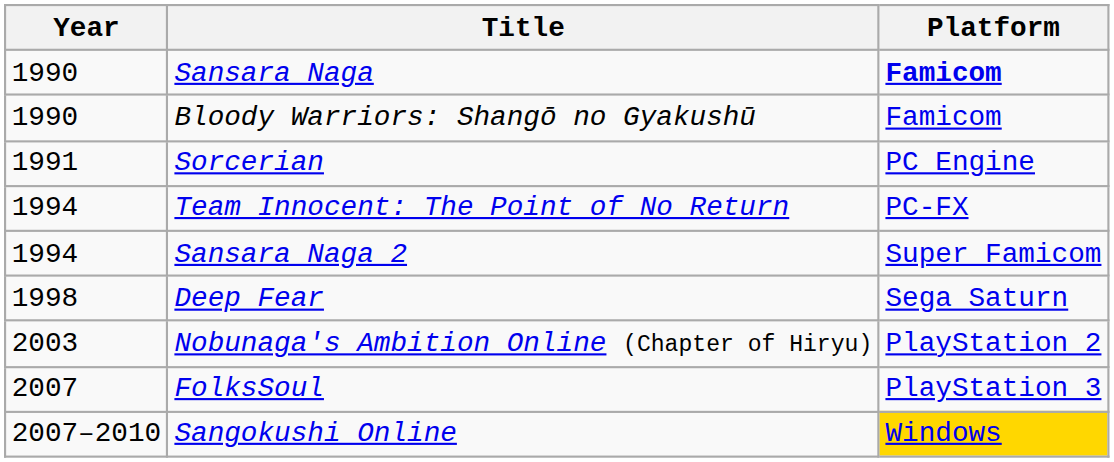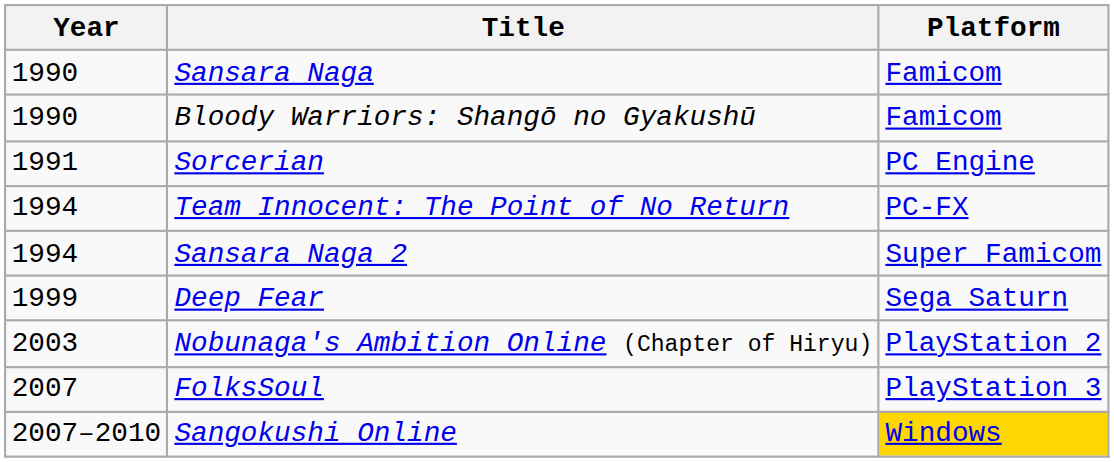 <table class="wikitable sortable">
 <tr>
 <th>Year</th>
 <th>Title</th>
 <th>Platform</th>
 </tr>
 <tr>
 <td>1990</td>
 <td><em><a href='#'>Sansara Naga</a></em></td>
-<td><strong><a href='#'>Famicom</a></strong></td>
+<td><a href='#'>Famicom</a></td>
 </tr>
 <tr>
 <td>1990</td>
 <td><em>Bloody Warriors: Shangō no Gyakushū</em></td>
 <td><a href='#'>Famicom</a></td>
 </tr>
 <tr>
 <td>1991</td>
 <td><em><a href='#'>Sorcerian</a></em></td>
 <td><a href='#'>PC Engine</a></td>
 </tr>
 <tr>
 <td>1994</td>
 <td><em><a href='#'>Team Innocent: The Point of No Return</a></em></td>
 <td><a href='#'>PC-FX</a></td>
 </tr>
 <tr>
 <td>1994</td>
 <td><em><a href='#'>Sansara Naga 2</a></em></td>
 <td><a href='#'>Super Famicom</a></td>
 </tr>
 <tr>
-<td>1998</td>
+<td>1999</td>
 <td><em><a href='#'>Deep Fear</a></em></td>
 <td><a href='#'>Sega Saturn</a></td>
 </tr>
 <tr>
 <td>2003</td>
 <td><em><a href='#'>Nobunaga's Ambition Online</a></em> <small>(Chapter of Hiryu)</small></td>
 <td><a href='#'>PlayStation 2</a></td>
 </tr>
 <tr>
 <td>2007</td>
 <td><em><a href='#'>FolksSoul</a></em></td>
 <td><a href='#'>PlayStation 3</a></td>
 </tr>
 <tr>
 <td>2007–2010</td>
 <td><em><a href='#'>Sangokushi Online</a></em></td>
 <td style="background: gold;"><a href='#'>Windows</a></td>
 </tr>
 </table>
